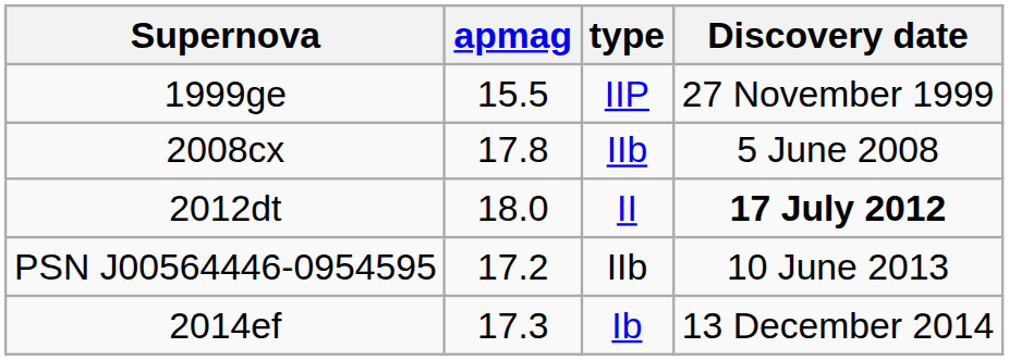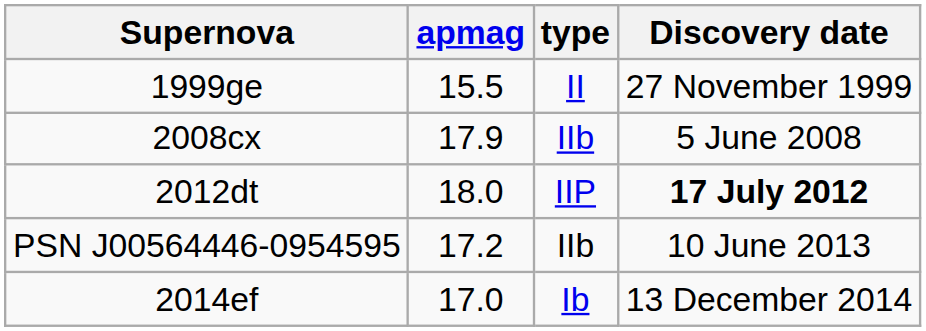 <table class="wikitable sortable" style="text-align: center; font-size: 0.9em;">
 <tr>
 <th>Supernova</th>
 <th><a href='#'>apmag</a></th>
 <th>type</th>
 <th>Discovery date</th>
 </tr>
 <tr>
 <td>1999ge</td>
 <td>15.5</td>
-<td><a href='#'>IIP</a></td>
+<td><a href='#'>II</a></td>
 <td>27 November 1999</td>
 </tr>
 <tr>
 <td>2008cx</td>
-<td>17.8</td>
+<td>17.9</td>
 <td><a href='#'>IIb</a></td>
 <td>5 June 2008</td>
 </tr>
 <tr>
 <td>2012dt</td>
 <td>18.0</td>
-<td><a href='#'>II</a></td>
+<td><a href='#'>IIP</a></td>
 <td><strong>17 July 2012</strong></td>
 </tr>
 <tr>
 <td>PSN J00564446-0954595</td>
 <td>17.2</td>
 <td>IIb</td>
 <td>10 June 2013</td>
 </tr>
 <tr>
 <td>2014ef</td>
-<td>17.3</td>
+<td>17.0</td>
 <td><a href='#'>Ib</a></td>
 <td>13 December 2014</td>
 </tr>
 </table>
